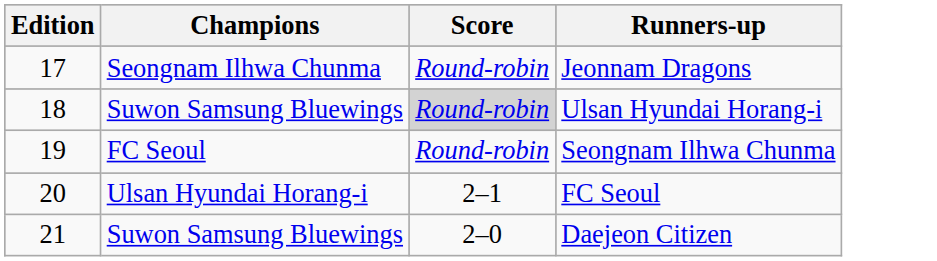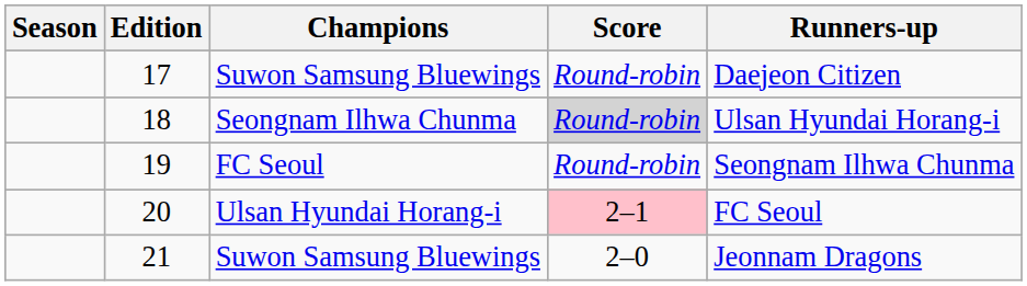 <table class="wikitable">
 <tr>
+<th>Season</th>
 <th>Edition</th>
 <th>Champions</th>
 <th>Score</th>
 <th>Runners-up</th>
 </tr>
 <tr>
+<td></td>
 <td align="center">17</td>
-<td><a href='#'>Seongnam Ilhwa Chunma</a></td>
+<td><a href='#'>Suwon Samsung Bluewings</a></td>
 <td align="center"><em><a href='#'>Round-robin</a></em></td>
-<td><a href='#'>Jeonnam Dragons</a></td>
+<td><a href='#'>Daejeon Citizen</a></td>
 </tr>
 <tr>
+<td></td>
 <td align="center">18</td>
-<td><a href='#'>Suwon Samsung Bluewings</a></td>
+<td><a href='#'>Seongnam Ilhwa Chunma</a></td>
 <td align="center" style="background: lightgrey;"><em><a href='#'>Round-robin</a></em></td>
 <td><a href='#'>Ulsan Hyundai Horang-i</a></td>
 </tr>
 <tr>
+<td></td>
 <td align="center">19</td>
 <td><a href='#'>FC Seoul</a></td>
 <td align="center"><em><a href='#'>Round-robin</a></em></td>
 <td><a href='#'>Seongnam Ilhwa Chunma</a></td>
 </tr>
 <tr>
+<td></td>
 <td align="center">20</td>
 <td><a href='#'>Ulsan Hyundai Horang-i</a></td>
-<td align="center">2–1</td>
+<td align="center" style="background: pink;">2–1</td>
 <td><a href='#'>FC Seoul</a></td>
 </tr>
 <tr>
+<td></td>
 <td align="center">21</td>
 <td><a href='#'>Suwon Samsung Bluewings</a></td>
 <td align="center">2–0</td>
-<td><a href='#'>Daejeon Citizen</a></td>
+<td><a href='#'>Jeonnam Dragons</a></td>
 </tr>
 </table>
